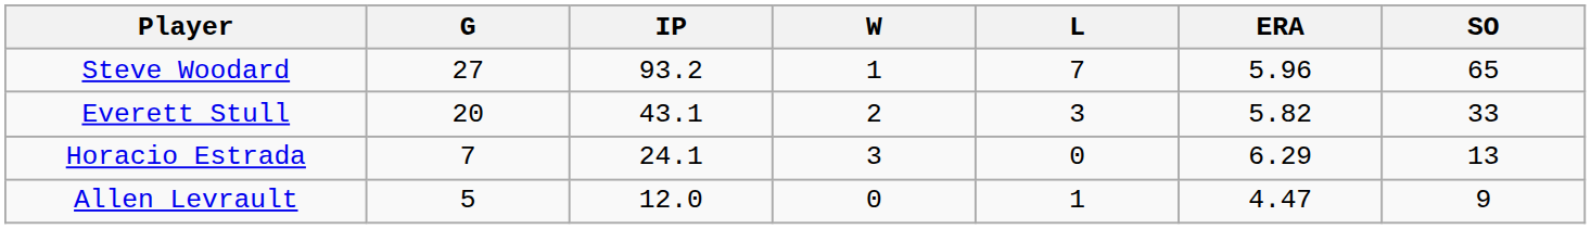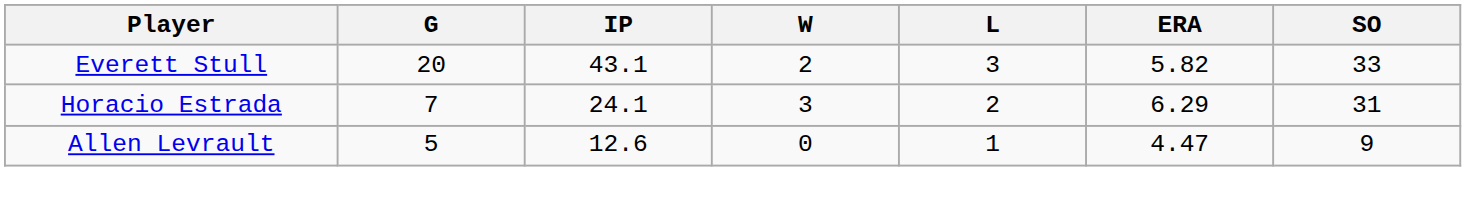 <table class="wikitable sortable">
 <tr>
 <th bgcolor="#DDDDFF" width="16%">Player</th>
 <th bgcolor="#DDDDFF" width="9%">G</th>
 <th bgcolor="#DDDDFF" width="9%">IP</th>
 <th bgcolor="#DDDDFF" width="9%">W</th>
 <th bgcolor="#DDDDFF" width="9%">L</th>
 <th bgcolor="#DDDDFF" width="9%">ERA</th>
 <th bgcolor="#DDDDFF" width="9%">SO</th>
-</tr>
-<tr align=center>
-<td><a href='#'>Steve Woodard</a></td>
-<td>27</td>
-<td>93.2</td>
-<td>1</td>
-<td>7</td>
-<td>5.96</td>
-<td>65</td>
 </tr>
 <tr align=center>
 <td><a href='#'>Everett Stull</a></td>
 <td>20</td>
 <td>43.1</td>
 <td>2</td>
 <td>3</td>
 <td>5.82</td>
 <td>33</td>
 </tr>
 <tr align=center>
 <td><a href='#'>Horacio Estrada</a></td>
 <td>7</td>
 <td>24.1</td>
 <td>3</td>
-<td>0</td>
+<td>2</td>
 <td>6.29</td>
-<td>13</td>
+<td>31</td>
 </tr>
 <tr align=center>
 <td><a href='#'>Allen Levrault</a></td>
 <td>5</td>
-<td>12.0</td>
+<td>12.6</td>
 <td>0</td>
 <td>1</td>
 <td>4.47</td>
 <td>9</td>
 </tr>
 </table>
